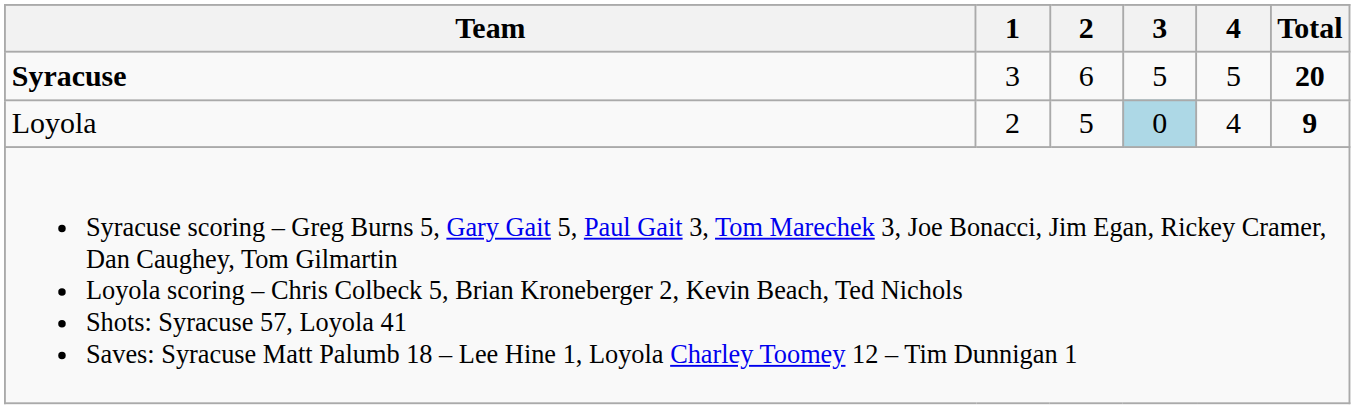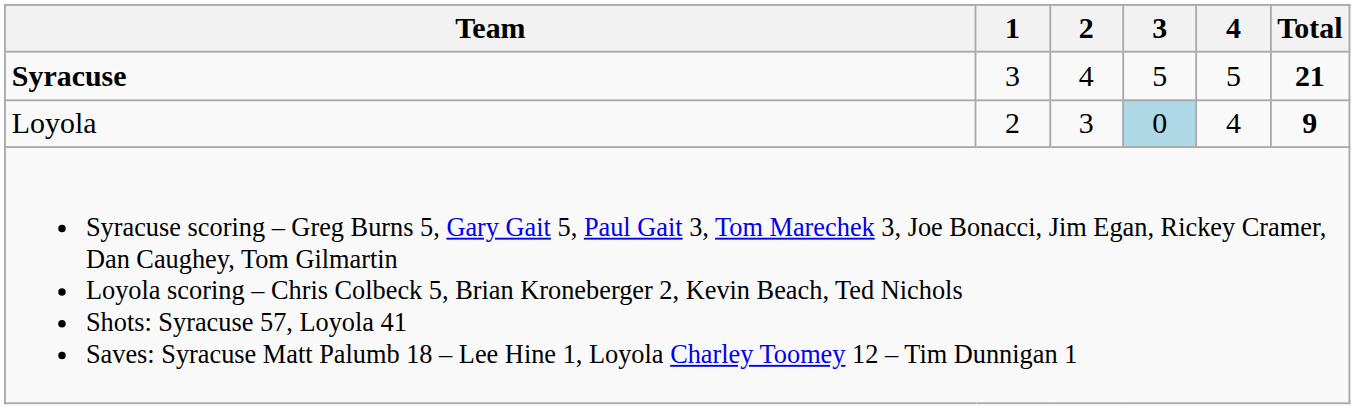 <table class="wikitable" style="text-align:center; max-width:45em">
 <tr>
 <th>Team</th>
 <th style="width:2em">1</th>
 <th style="width:2em">2</th>
 <th style="width:2em">3</th>
 <th style="width:2em">4</th>
 <th style="width:2em">Total</th>
 </tr>
 <tr>
 <td style="text-align:left"><strong>Syracuse</strong></td>
 <td>3</td>
-<td>6</td>
+<td>4</td>
 <td>5</td>
 <td>5</td>
-<td><strong>20</strong></td>
+<td><strong>21</strong></td>
 </tr>
 <tr>
 <td style="text-align:left">Loyola</td>
 <td>2</td>
-<td>5</td>
+<td>3</td>
 <td style="background: lightblue;">0</td>
 <td>4</td>
 <td><strong>9</strong></td>
 </tr>
 <tr>
 <td colspan=6 style="text-align:left; font-size:88%;"><br><ul><li>Syracuse scoring – Greg Burns 5, <a href='#'>Gary Gait</a> 5, <a href='#'>Paul Gait</a> 3, <a href='#'>Tom Marechek</a> 3, Joe Bonacci, Jim Egan, Rickey Cramer, Dan Caughey, Tom Gilmartin</li><li>Loyola scoring – Chris Colbeck 5, Brian Kroneberger 2, Kevin Beach, Ted Nichols</li><li>Shots: Syracuse 57, Loyola 41</li><li>Saves: Syracuse Matt Palumb 18 – Lee Hine 1, Loyola <a href='#'>Charley Toomey</a> 12 – Tim Dunnigan 1</li></ul></td>
 </tr>
 </table>
